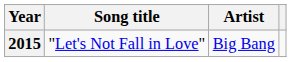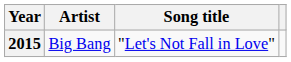 <table class="wikitable plainrowheaders">
 <tr>
 <th scope="col">Year</th>
+<th scope="col">Artist</th>
 <th scope="col">Song title</th>
-<th scope="col">Artist</th>
 <th scope="col"></th>
 </tr>
 <tr>
 <th scope="row">2015</th>
+<td><a href='#'>Big Bang</a></td>
 <td>"<a href='#'>Let's Not Fall in Love</a>"</td>
-<td><a href='#'>Big Bang</a></td>
 <td style="text-align:center"></td>
 </tr>
 </table>
